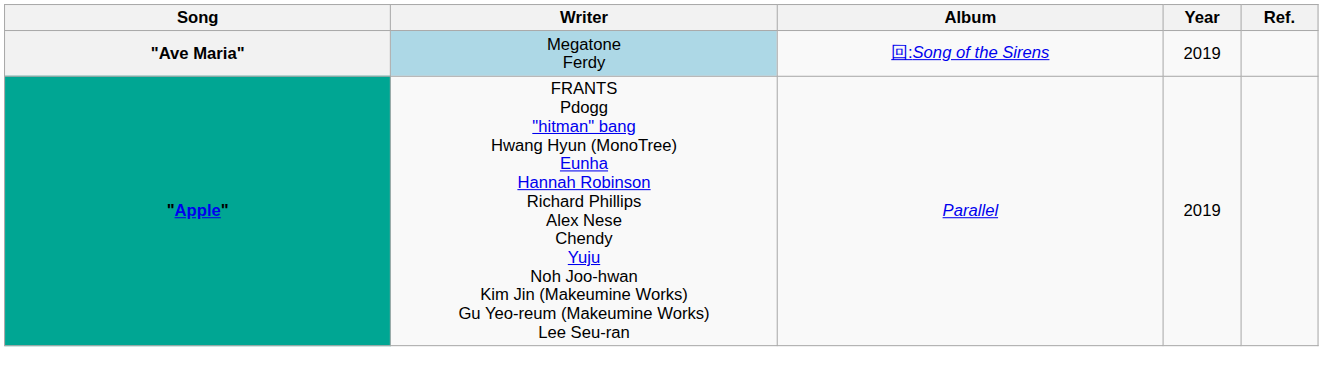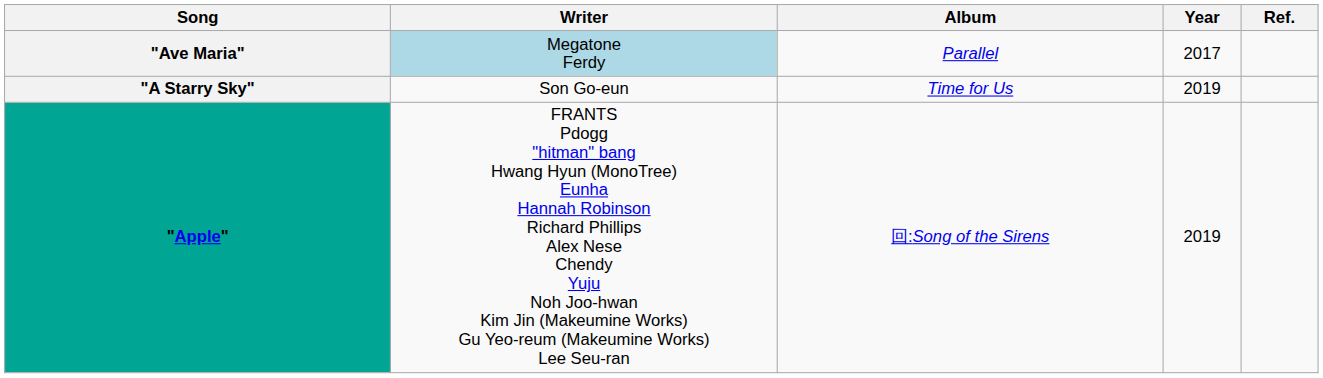 <table class="wikitable plainrowheaders" style="text-align:center; width:100%">
 <tr>
 <th style="width:25%">Song</th>
 <th style="width:25%">Writer</th>
 <th style="width:25%">Album</th>
 <th style="width:5%">Year</th>
 <th style="width:5%">Ref.</th>
 </tr>
 <tr>
 <th scope="row">"Ave Maria" </th>
 <td style="background: lightblue;">Megatone<br>Ferdy</td>
-<td><a href='#'>回:<em>Song of the Sirens</em></a></td>
+<td><em><a href='#'>Parallel</a></em></td>
+<td>2017</td>
+<td></td>
+</tr>
+<tr>
+<th scope="row">"A Starry Sky"</th>
+<td>Son Go-eun</td>
+<td><em><a href='#'>Time for Us</a></em></td>
 <td>2019</td>
 <td></td>
 </tr>
 <tr>
 <th scope="row" style="background-color:#00A693 ">"<a href='#'>Apple</a>"  </th>
 <td>FRANTS<br>Pdogg<br><a href='#'>"hitman" bang</a><br>Hwang Hyun (MonoTree)<br><a href='#'>Eunha</a><br><a href='#'>Hannah Robinson</a><br>Richard Phillips<br>Alex Nese<br>Chendy<br><a href='#'>Yuju</a><br>Noh Joo-hwan<br>Kim Jin (Makeumine Works)<br>Gu Yeo-reum (Makeumine Works)<br>Lee Seu-ran</td>
-<td><em><a href='#'>Parallel</a></em></td>
+<td><a href='#'>回:<em>Song of the Sirens</em></a></td>
 <td>2019</td>
 <td></td>
 </tr>
 </table>
